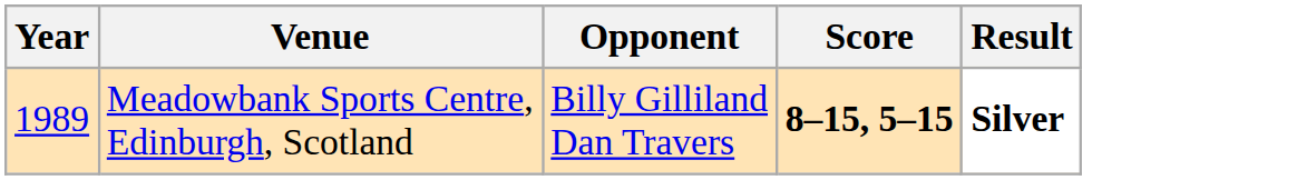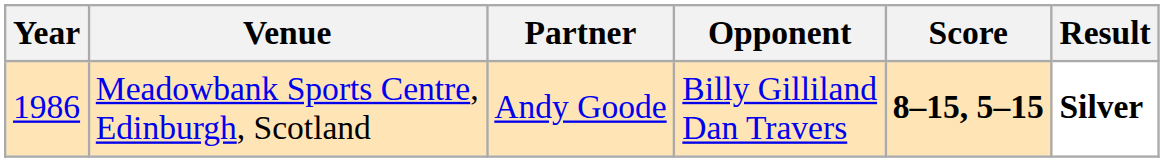 <table class="sortable wikitable" style="font-size: 90%;">
 <tr>
 <th>Year</th>
 <th>Venue</th>
+<th>Partner</th>
 <th>Opponent</th>
 <th>Score</th>
 <th>Result</th>
 </tr>
 <tr style="background:#FFE4B5">
-<td align="center"><a href='#'>1989</a></td>
+<td align="center"><a href='#'>1986</a></td>
 <td align="left"><a href='#'>Meadowbank Sports Centre</a>,<br><a href='#'>Edinburgh</a>, Scotland</td>
+<td align="left"> <a href='#'>Andy Goode</a></td>
 <td align="left"> <a href='#'>Billy Gilliland</a><br> <a href='#'>Dan Travers</a></td>
 <td align="left"><strong>8–15, 5–15</strong></td>
 <td style="text-align:left; background:white"> <strong>Silver</strong></td>
 </tr>
 </table>
